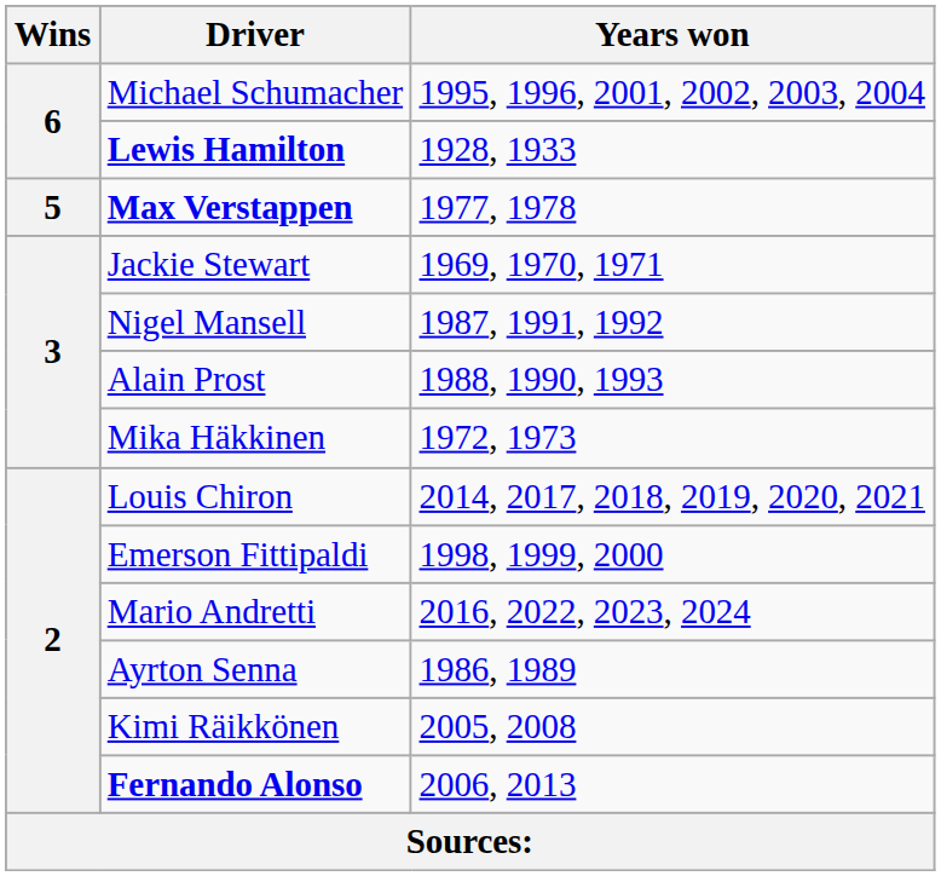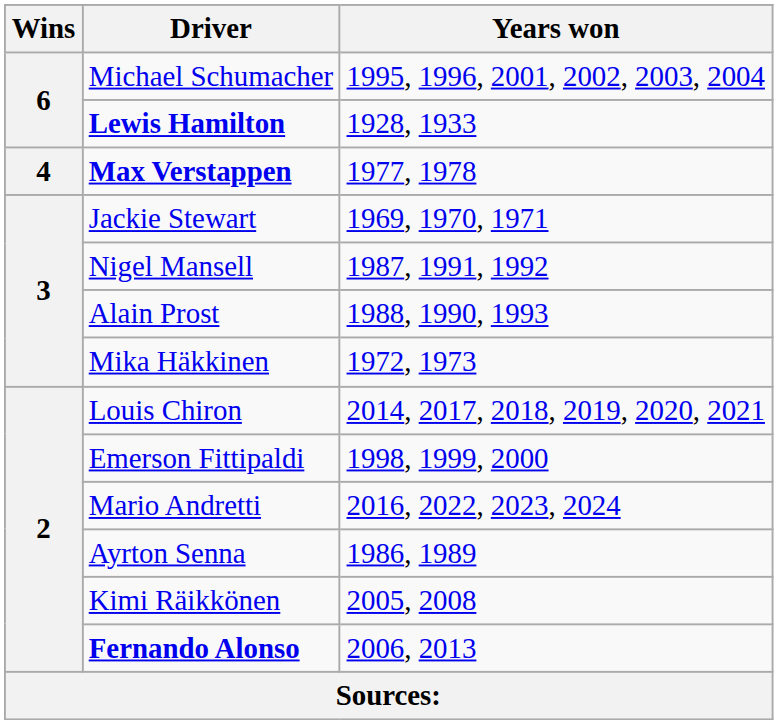 <table class="wikitable" style="font-size: 95%;">
 <tr>
 <th>Wins</th>
 <th>Driver</th>
 <th>Years won</th>
 </tr>
 <tr>
 <th rowspan=2>6</th>
 <td> <a href='#'>Michael Schumacher</a></td>
 <td><a href='#'>1995</a>, <a href='#'>1996</a>, <a href='#'>2001</a>, <a href='#'>2002</a>, <a href='#'>2003</a>, <a href='#'>2004</a></td>
 </tr>
 <tr>
 <td> <strong><a href='#'>Lewis Hamilton</a></strong></td>
 <td><span><a href='#'>1928</a>, <a href='#'>1933</a></span></td>
 </tr>
 <tr>
-<th>5</th>
+<th>4</th>
 <td> <strong><a href='#'>Max Verstappen</a></strong></td>
 <td><a href='#'>1977</a>, <a href='#'>1978</a></td>
 </tr>
 <tr>
 <th rowspan="4">3</th>
 <td> <a href='#'>Jackie Stewart</a></td>
 <td><a href='#'>1969</a>, <a href='#'>1970</a>, <a href='#'>1971</a></td>
 </tr>
 <tr>
 <td> <a href='#'>Nigel Mansell</a></td>
 <td><a href='#'>1987</a>, <a href='#'>1991</a>, <a href='#'>1992</a></td>
 </tr>
 <tr>
 <td> <a href='#'>Alain Prost</a></td>
 <td><a href='#'>1988</a>, <a href='#'>1990</a>, <a href='#'>1993</a></td>
 </tr>
 <tr>
 <td> <a href='#'>Mika Häkkinen</a></td>
 <td><a href='#'>1972</a>, <a href='#'>1973</a></td>
 </tr>
 <tr>
 <th rowspan="6">2</th>
 <td> <a href='#'>Louis Chiron</a></td>
 <td><a href='#'>2014</a>, <a href='#'>2017</a>, <a href='#'>2018</a>, <a href='#'>2019</a>, <a href='#'>2020</a>, <a href='#'>2021</a></td>
 </tr>
 <tr>
 <td> <a href='#'>Emerson Fittipaldi</a></td>
 <td><a href='#'>1998</a>, <a href='#'>1999</a>, <a href='#'>2000</a></td>
 </tr>
 <tr>
 <td> <a href='#'>Mario Andretti</a></td>
 <td><a href='#'>2016</a>, <a href='#'>2022</a>, <a href='#'>2023</a>, <a href='#'>2024</a></td>
 </tr>
 <tr>
 <td> <a href='#'>Ayrton Senna</a></td>
 <td><a href='#'>1986</a>, <a href='#'>1989</a></td>
 </tr>
 <tr>
 <td> <a href='#'>Kimi Räikkönen</a></td>
 <td><a href='#'>2005</a>, <a href='#'>2008</a></td>
 </tr>
 <tr>
 <td> <strong><a href='#'>Fernando Alonso</a></strong></td>
 <td><a href='#'>2006</a>, <a href='#'>2013</a></td>
 </tr>
 <tr>
 <th colspan=3>Sources:</th>
 </tr>
 </table>
